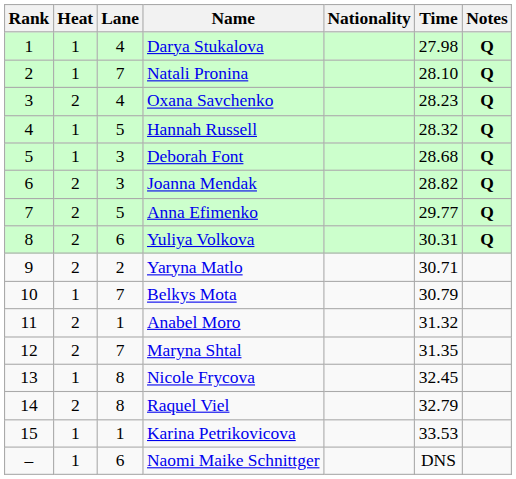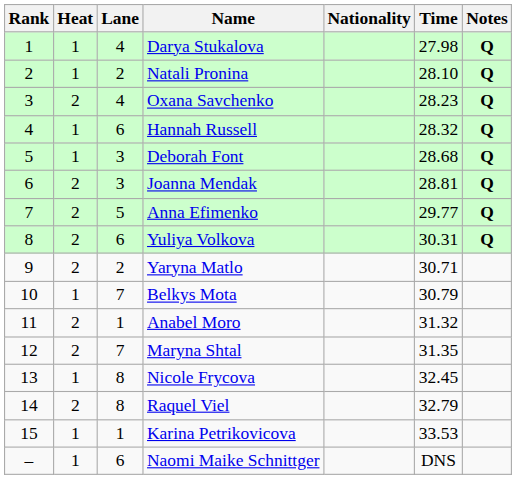 <table class="wikitable sortable" style="text-align:center">
 <tr>
 <th>Rank</th>
 <th>Heat</th>
 <th>Lane</th>
 <th>Name</th>
 <th>Nationality</th>
 <th>Time</th>
 <th>Notes</th>
 </tr>
 <tr bgcolor=ccffcc>
 <td>1</td>
 <td>1</td>
 <td>4</td>
 <td align=left><a href='#'>Darya Stukalova</a></td>
 <td align=left></td>
 <td>27.98</td>
 <td><strong>Q</strong></td>
 </tr>
 <tr bgcolor=ccffcc>
 <td>2</td>
 <td>1</td>
-<td>7</td>
+<td>2</td>
 <td align=left><a href='#'>Natali Pronina</a></td>
 <td align=left></td>
 <td>28.10</td>
 <td><strong>Q</strong></td>
 </tr>
 <tr bgcolor=ccffcc>
 <td>3</td>
 <td>2</td>
 <td>4</td>
 <td align=left><a href='#'>Oxana Savchenko</a></td>
 <td align=left></td>
 <td>28.23</td>
 <td><strong>Q</strong></td>
 </tr>
 <tr bgcolor=ccffcc>
 <td>4</td>
 <td>1</td>
-<td>5</td>
+<td>6</td>
 <td align=left><a href='#'>Hannah Russell</a></td>
 <td align=left></td>
 <td>28.32</td>
 <td><strong>Q</strong></td>
 </tr>
 <tr bgcolor=ccffcc>
 <td>5</td>
 <td>1</td>
 <td>3</td>
 <td align=left><a href='#'>Deborah Font</a></td>
 <td align=left></td>
 <td>28.68</td>
 <td><strong>Q</strong></td>
 </tr>
 <tr bgcolor=ccffcc>
 <td>6</td>
 <td>2</td>
 <td>3</td>
 <td align=left><a href='#'>Joanna Mendak</a></td>
 <td align=left></td>
-<td>28.82</td>
+<td>28.81</td>
 <td><strong>Q</strong></td>
 </tr>
 <tr bgcolor=ccffcc>
 <td>7</td>
 <td>2</td>
 <td>5</td>
 <td align=left><a href='#'>Anna Efimenko</a></td>
 <td align=left></td>
 <td>29.77</td>
 <td><strong>Q</strong></td>
 </tr>
 <tr bgcolor=ccffcc>
 <td>8</td>
 <td>2</td>
 <td>6</td>
 <td align=left><a href='#'>Yuliya Volkova</a></td>
 <td align=left></td>
 <td>30.31</td>
 <td><strong>Q</strong></td>
 </tr>
 <tr>
 <td>9</td>
 <td>2</td>
 <td>2</td>
 <td align=left><a href='#'>Yaryna Matlo</a></td>
 <td align=left></td>
 <td>30.71</td>
 <td></td>
 </tr>
 <tr>
 <td>10</td>
 <td>1</td>
 <td>7</td>
 <td align=left><a href='#'>Belkys Mota</a></td>
 <td align=left></td>
 <td>30.79</td>
 <td></td>
 </tr>
 <tr>
 <td>11</td>
 <td>2</td>
 <td>1</td>
 <td align=left><a href='#'>Anabel Moro</a></td>
 <td align=left></td>
 <td>31.32</td>
 <td></td>
 </tr>
 <tr>
 <td>12</td>
 <td>2</td>
 <td>7</td>
 <td align=left><a href='#'>Maryna Shtal</a></td>
 <td align=left></td>
 <td>31.35</td>
 <td></td>
 </tr>
 <tr>
 <td>13</td>
 <td>1</td>
 <td>8</td>
 <td align=left><a href='#'>Nicole Frycova</a></td>
 <td align=left></td>
 <td>32.45</td>
 <td></td>
 </tr>
 <tr>
 <td>14</td>
 <td>2</td>
 <td>8</td>
 <td align=left><a href='#'>Raquel Viel</a></td>
 <td align=left></td>
 <td>32.79</td>
 <td></td>
 </tr>
 <tr>
 <td>15</td>
 <td>1</td>
 <td>1</td>
 <td align=left><a href='#'>Karina Petrikovicova</a></td>
 <td align=left></td>
 <td>33.53</td>
 <td></td>
 </tr>
 <tr>
 <td>–</td>
 <td>1</td>
 <td>6</td>
 <td align=left><a href='#'>Naomi Maike Schnittger</a></td>
 <td align=left></td>
 <td>DNS</td>
 <td></td>
 </tr>
 </table>
